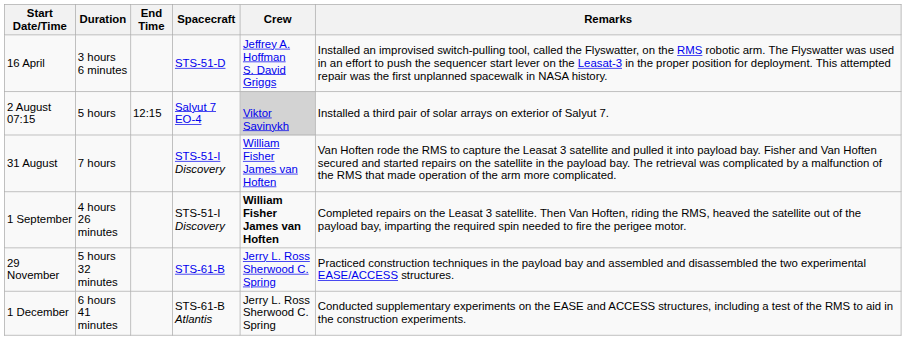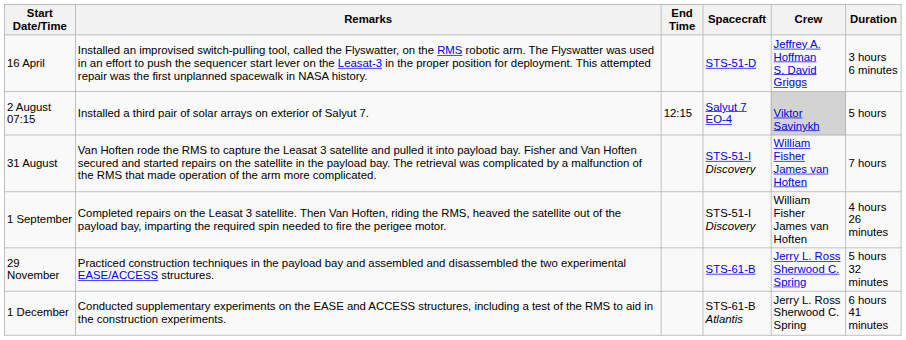 <table class="wikitable" width="100%">
 <tr>
 <th>Start Date/Time</th>
-<th>Duration</th>
+<th>Remarks</th>
 <th>End Time</th>
 <th>Spacecraft</th>
 <th>Crew</th>
-<th>Remarks</th>
+<th>Duration</th>
 </tr>
 <tr>
 <td>16 April</td>
-<td>3 hours<br>6 minutes</td>
+<td>Installed an improvised switch-pulling tool, called the Flyswatter, on the <a href='#'>RMS</a> robotic arm. The Flyswatter was used in an effort to push the sequencer start lever on the <a href='#'>Leasat-3</a> in the proper position for deployment. This attempted repair was the first unplanned spacewalk in NASA history.</td>
 <td></td>
 <td><a href='#'>STS-51-D</a><br></td>
 <td><a href='#'>Jeffrey A. Hoffman</a><br><a href='#'>S. David Griggs</a></td>
-<td>Installed an improvised switch-pulling tool, called the Flyswatter, on the <a href='#'>RMS</a> robotic arm. The Flyswatter was used in an effort to push the sequencer start lever on the <a href='#'>Leasat-3</a> in the proper position for deployment. This attempted repair was the first unplanned spacewalk in NASA history.</td>
+<td>3 hours<br>6 minutes</td>
 </tr>
 <tr>
 <td>2 August<br>07:15</td>
-<td>5 hours</td>
+<td>Installed a third pair of solar arrays on exterior of Salyut 7.</td>
 <td>12:15</td>
 <td><a href='#'>Salyut 7</a> <a href='#'>EO-4</a></td>
 <td style="background: lightgrey;"><br><a href='#'>Viktor Savinykh</a></td>
-<td>Installed a third pair of solar arrays on exterior of Salyut 7.</td>
+<td>5 hours</td>
 </tr>
 <tr>
 <td>31 August</td>
-<td>7 hours<br></td>
+<td>Van Hoften rode the RMS to capture the Leasat 3 satellite and pulled it into payload bay. Fisher and Van Hoften secured and started repairs on the satellite in the payload bay.  The retrieval was complicated by a malfunction of the RMS that made operation of the arm more complicated.</td>
 <td></td>
 <td><a href='#'>STS-51-I</a><br><em>Discovery</em></td>
 <td><a href='#'>William Fisher</a><br><a href='#'>James van Hoften</a></td>
-<td>Van Hoften rode the RMS to capture the Leasat 3 satellite and pulled it into payload bay. Fisher and Van Hoften secured and started repairs on the satellite in the payload bay.  The retrieval was complicated by a malfunction of the RMS that made operation of the arm more complicated.</td>
+<td>7 hours<br></td>
 </tr>
 <tr>
 <td>1 September</td>
-<td>4 hours<br>26 minutes</td>
+<td>Completed repairs on the Leasat 3 satellite. Then Van Hoften, riding the RMS, heaved the satellite out of the payload bay, imparting the required spin needed to fire the perigee motor.</td>
 <td></td>
 <td>STS-51-I<br><em>Discovery</em></td>
-<td><strong>William Fisher<br>James van Hoften</strong></td>
-<td>Completed repairs on the Leasat 3 satellite. Then Van Hoften, riding the RMS, heaved the satellite out of the payload bay, imparting the required spin needed to fire the perigee motor.</td>
+<td>William Fisher<br>James van Hoften</td>
+<td>4 hours<br>26 minutes</td>
 </tr>
 <tr>
 <td>29 November</td>
-<td>5 hours<br>32 minutes</td>
+<td>Practiced construction techniques in the payload bay and assembled and disassembled the two experimental <a href='#'>EASE/ACCESS</a> structures.</td>
 <td></td>
 <td><a href='#'>STS-61-B</a><br></td>
 <td><a href='#'>Jerry L. Ross</a><br><a href='#'>Sherwood C. Spring</a></td>
-<td>Practiced construction techniques in the payload bay and assembled and disassembled the two experimental <a href='#'>EASE/ACCESS</a> structures.</td>
+<td>5 hours<br>32 minutes</td>
 </tr>
 <tr>
 <td>1 December</td>
-<td>6 hours<br>41 minutes</td>
+<td>Conducted supplementary experiments on the EASE and ACCESS structures, including a test of the RMS to aid in the construction experiments.</td>
 <td></td>
 <td>STS-61-B<br><em>Atlantis</em></td>
 <td>Jerry L. Ross<br>Sherwood C. Spring</td>
-<td>Conducted supplementary experiments on the EASE and ACCESS structures, including a test of the RMS to aid in the construction experiments.</td>
+<td>6 hours<br>41 minutes</td>
 </tr>
 </table>
